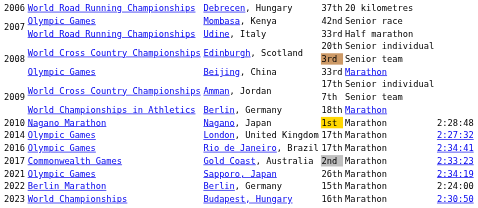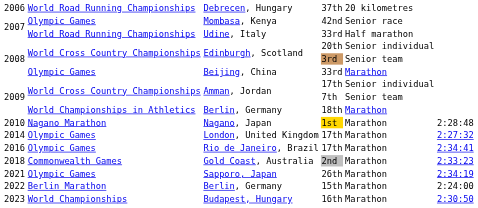 <table>
 <tr>
 <td>2006</td>
 <td><a href='#'>World Road Running Championships</a></td>
 <td><a href='#'>Debrecen</a>, Hungary</td>
 <td>37th</td>
 <td>20 kilometres</td>
 </tr>
 <tr>
 <td rowspan=2>2007</td>
 <td><a href='#'>Olympic Games</a></td>
 <td><a href='#'>Mombasa</a>, Kenya</td>
 <td>42nd</td>
 <td>Senior race</td>
 </tr>
 <tr>
 <td><a href='#'>World Road Running Championships</a></td>
 <td><a href='#'>Udine</a>, Italy</td>
 <td>33rd</td>
 <td>Half marathon</td>
 </tr>
 <tr>
 <td rowspan=3>2008</td>
 <td rowspan=2><a href='#'>World Cross Country Championships</a></td>
 <td rowspan=2><a href='#'>Edinburgh</a>, Scotland</td>
 <td>20th</td>
 <td>Senior individual</td>
 </tr>
 <tr>
 <td bgcolor=cc9966>3rd</td>
 <td>Senior team</td>
 </tr>
 <tr>
 <td><a href='#'>Olympic Games</a></td>
 <td><a href='#'>Beijing</a>, China</td>
 <td>33rd</td>
 <td><a href='#'>Marathon</a></td>
 </tr>
 <tr>
 <td rowspan=3>2009</td>
 <td rowspan=2><a href='#'>World Cross Country Championships</a></td>
 <td rowspan=2><a href='#'>Amman</a>, Jordan</td>
 <td>17th</td>
 <td>Senior individual</td>
 </tr>
 <tr>
 <td>7th</td>
 <td>Senior team</td>
 </tr>
 <tr>
 <td><a href='#'>World Championships in Athletics</a></td>
 <td><a href='#'>Berlin</a>, Germany</td>
 <td>18th</td>
 <td><a href='#'>Marathon</a></td>
 </tr>
 <tr>
 <td>2010</td>
 <td><a href='#'>Nagano Marathon</a></td>
 <td><a href='#'>Nagano</a>, Japan</td>
 <td bgcolor="gold">1st</td>
 <td>Marathon</td>
 <td>2:28:48</td>
 </tr>
 <tr>
 <td>2014</td>
 <td><a href='#'>Olympic Games</a></td>
 <td><a href='#'>London</a>, United Kingdom</td>
 <td>17th</td>
 <td>Marathon</td>
 <td><a href='#'>2:27:32</a></td>
 </tr>
 <tr>
 <td>2016</td>
 <td><a href='#'>Olympic Games</a></td>
 <td><a href='#'>Rio de Janeiro</a>, Brazil</td>
 <td>17th</td>
 <td>Marathon</td>
 <td><a href='#'>2:34:41</a></td>
 </tr>
 <tr>
-<td>2017</td>
+<td>2018</td>
 <td><a href='#'>Commonwealth Games</a></td>
 <td><a href='#'>Gold Coast</a>, Australia</td>
 <td bgcolor="silver">2nd</td>
 <td>Marathon</td>
 <td><a href='#'>2:33:23</a></td>
 </tr>
 <tr>
 <td>2021</td>
 <td><a href='#'>Olympic Games</a></td>
 <td><a href='#'>Sapporo, Japan</a></td>
 <td>26th</td>
 <td>Marathon</td>
 <td><a href='#'>2:34:19</a></td>
 </tr>
 <tr>
 <td>2022</td>
 <td><a href='#'>Berlin Marathon</a></td>
 <td><a href='#'>Berlin</a>, Germany</td>
 <td>15th</td>
 <td>Marathon</td>
 <td>2:24:00</td>
 </tr>
 <tr>
 <td>2023</td>
 <td><a href='#'>World Championships</a></td>
 <td><a href='#'>Budapest, Hungary</a></td>
 <td>16th</td>
 <td>Marathon</td>
 <td><a href='#'>2:30:50</a></td>
 </tr>
 </table>
